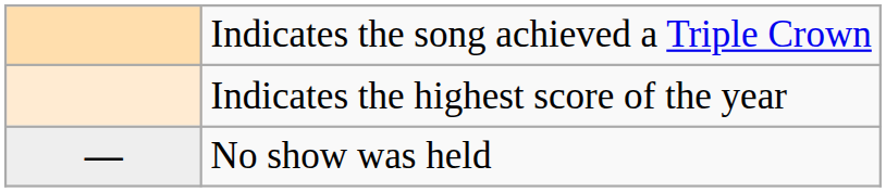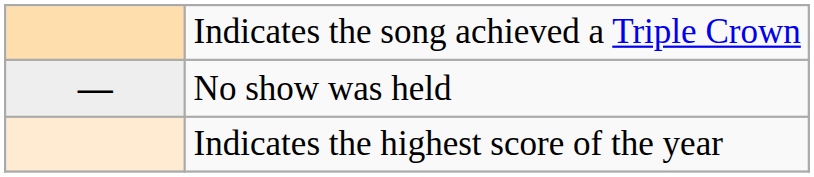 <table class="wikitable">
 <tr>
 <th width="75px" style="background:#FFDEAD; text-align:center" scope="row"></th>
 <td>Indicates the song achieved a <a href='#'>Triple Crown</a></td>
 </tr>
 <tr>
+<th width="75px" style="background:#eee; text-align:center" scope="row">—</th>
+<td>No show was held</td>
+</tr>
+<tr>
 <th width="75px" style="background:#FFEBD2; text-align:center" scope="row"></th>
 <td>Indicates the highest score of the year</td>
 </tr>
-<tr>
-<th width="75px" style="background:#eee; text-align:center" scope="row">—</th>
-<td>No show was held</td>
-</tr>
 </table>
